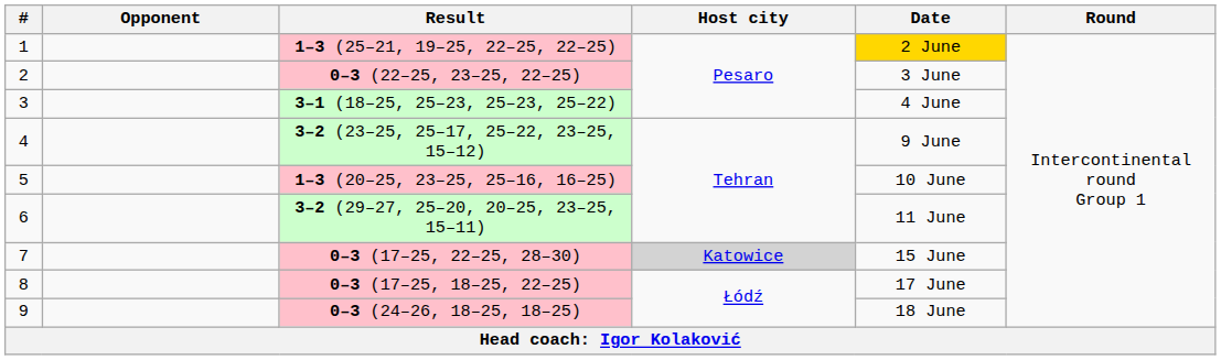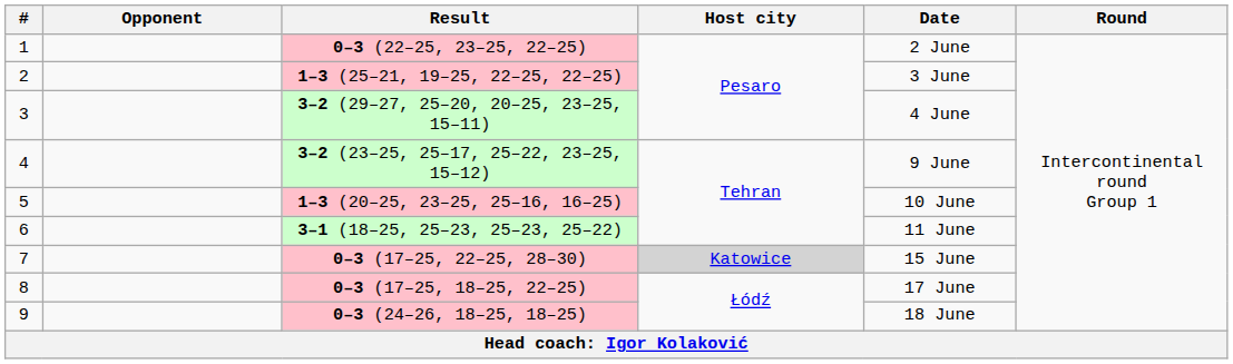 <table class="wikitable" style="text-align: center;font-size:90%;">
 <tr>
 <th width=20>#</th>
 <th width=160>Opponent</th>
 <th width=240>Result</th>
 <th width=150>Host city</th>
 <th width=100>Date</th>
 <th width=140>Round</th>
 </tr>
 <tr>
 <td>1</td>
 <td align=left></td>
-<td bgcolor=pink><strong>1–3</strong> (25–21, 19–25, 22–25, 22–25)</td>
+<td bgcolor=pink><strong>0–3</strong> (22–25, 23–25, 22–25)</td>
 <td rowspan=3> <a href='#'>Pesaro</a></td>
-<td style="background: gold;">2 June</td>
+<td>2 June</td>
 <td rowspan=9>Intercontinental round<br>Group 1</td>
 </tr>
 <tr>
 <td>2</td>
 <td align=left></td>
-<td bgcolor=pink><strong>0–3</strong> (22–25, 23–25, 22–25)</td>
+<td bgcolor=pink><strong>1–3</strong> (25–21, 19–25, 22–25, 22–25)</td>
 <td>3 June</td>
 </tr>
 <tr>
 <td>3</td>
 <td align=left></td>
-<td bgcolor=ccffcc><strong>3–1</strong> (18–25, 25–23, 25–23, 25–22)</td>
+<td bgcolor=ccffcc><strong>3–2</strong> (29–27, 25–20, 20–25, 23–25, 15–11)</td>
 <td>4 June</td>
 </tr>
 <tr>
 <td>4</td>
 <td align=left></td>
 <td bgcolor=ccffcc><strong>3–2</strong> (23–25, 25–17, 25–22, 23–25, 15–12)</td>
 <td rowspan=3> <a href='#'>Tehran</a></td>
 <td>9 June</td>
 </tr>
 <tr>
 <td>5</td>
 <td align=left></td>
 <td bgcolor=pink><strong>1–3</strong> (20–25, 23–25, 25–16, 16–25)</td>
 <td>10 June</td>
 </tr>
 <tr>
 <td>6</td>
 <td align=left></td>
-<td bgcolor=ccffcc><strong>3–2</strong> (29–27, 25–20, 20–25, 23–25, 15–11)</td>
+<td bgcolor=ccffcc><strong>3–1</strong> (18–25, 25–23, 25–23, 25–22)</td>
 <td>11 June</td>
 </tr>
 <tr>
 <td>7</td>
 <td align=left></td>
 <td bgcolor=pink><strong>0–3</strong> (17–25, 22–25, 28–30)</td>
 <td style="background: lightgrey;"> <a href='#'>Katowice</a></td>
 <td>15 June</td>
 </tr>
 <tr>
 <td>8</td>
 <td align=left></td>
 <td bgcolor=pink><strong>0–3</strong> (17–25, 18–25, 22–25)</td>
 <td rowspan=2> <a href='#'>Łódź</a></td>
 <td>17 June</td>
 </tr>
 <tr>
 <td>9</td>
 <td align=left></td>
 <td bgcolor=pink><strong>0–3</strong> (24–26, 18–25, 18–25)</td>
 <td>18 June</td>
 </tr>
 <tr>
 <th colspan=6>Head coach:  <a href='#'>Igor Kolaković</a></th>
 </tr>
 </table>
